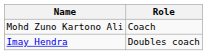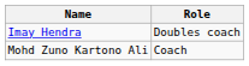 <table class="wikitable">
 <tr>
 <th>Name</th>
 <th>Role</th>
 </tr>
 <tr>
+<td> <a href='#'>Imay Hendra</a></td>
+<td>Doubles coach</td>
+</tr>
+<tr>
 <td> Mohd Zuno Kartono Ali</td>
 <td>Coach</td>
 </tr>
-<tr>
-<td> <a href='#'>Imay Hendra</a></td>
-<td>Doubles coach</td>
-</tr>
 </table>
